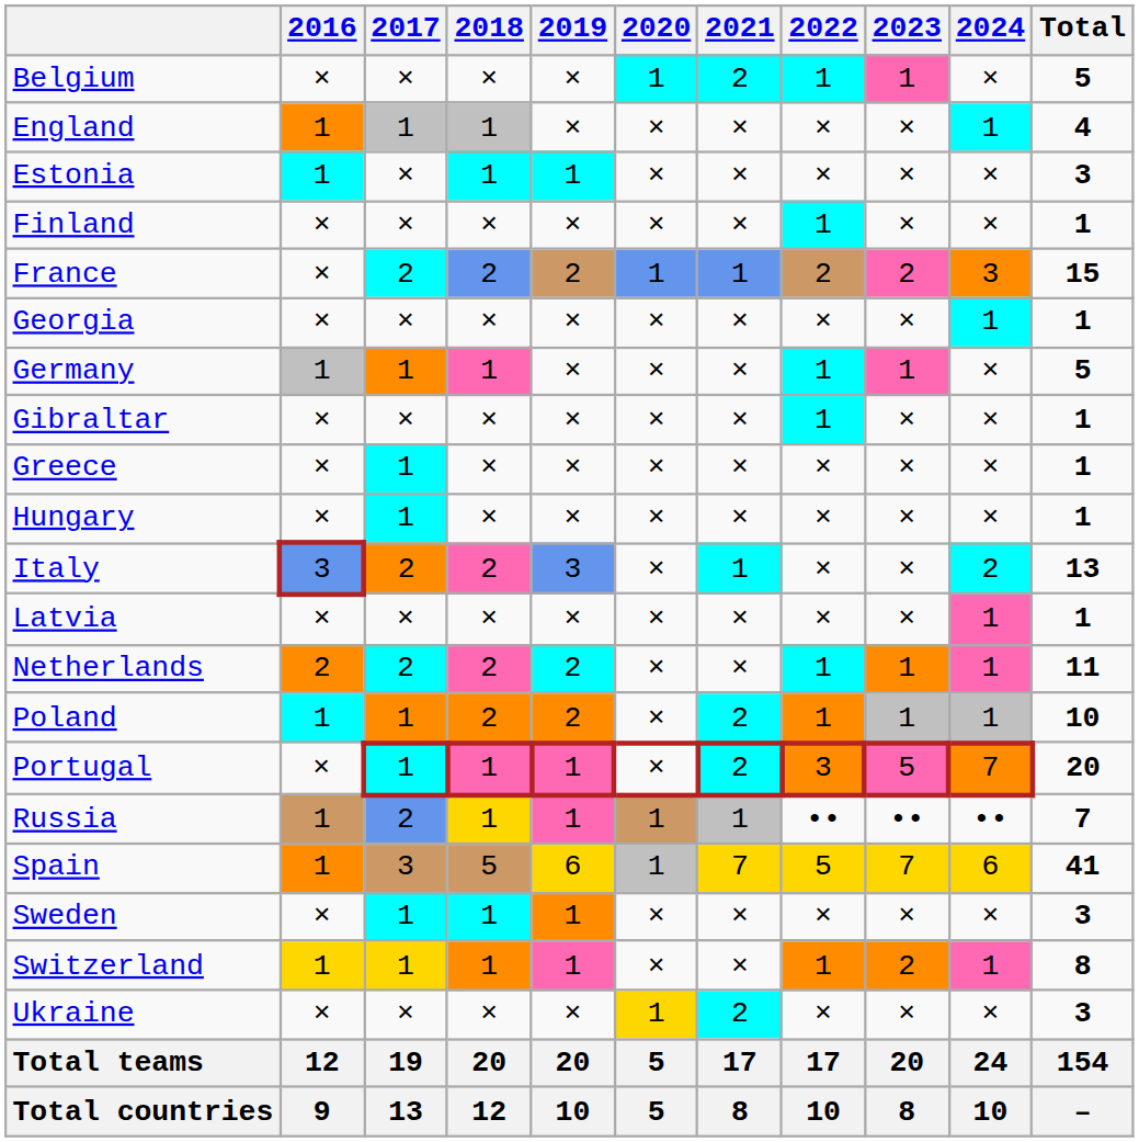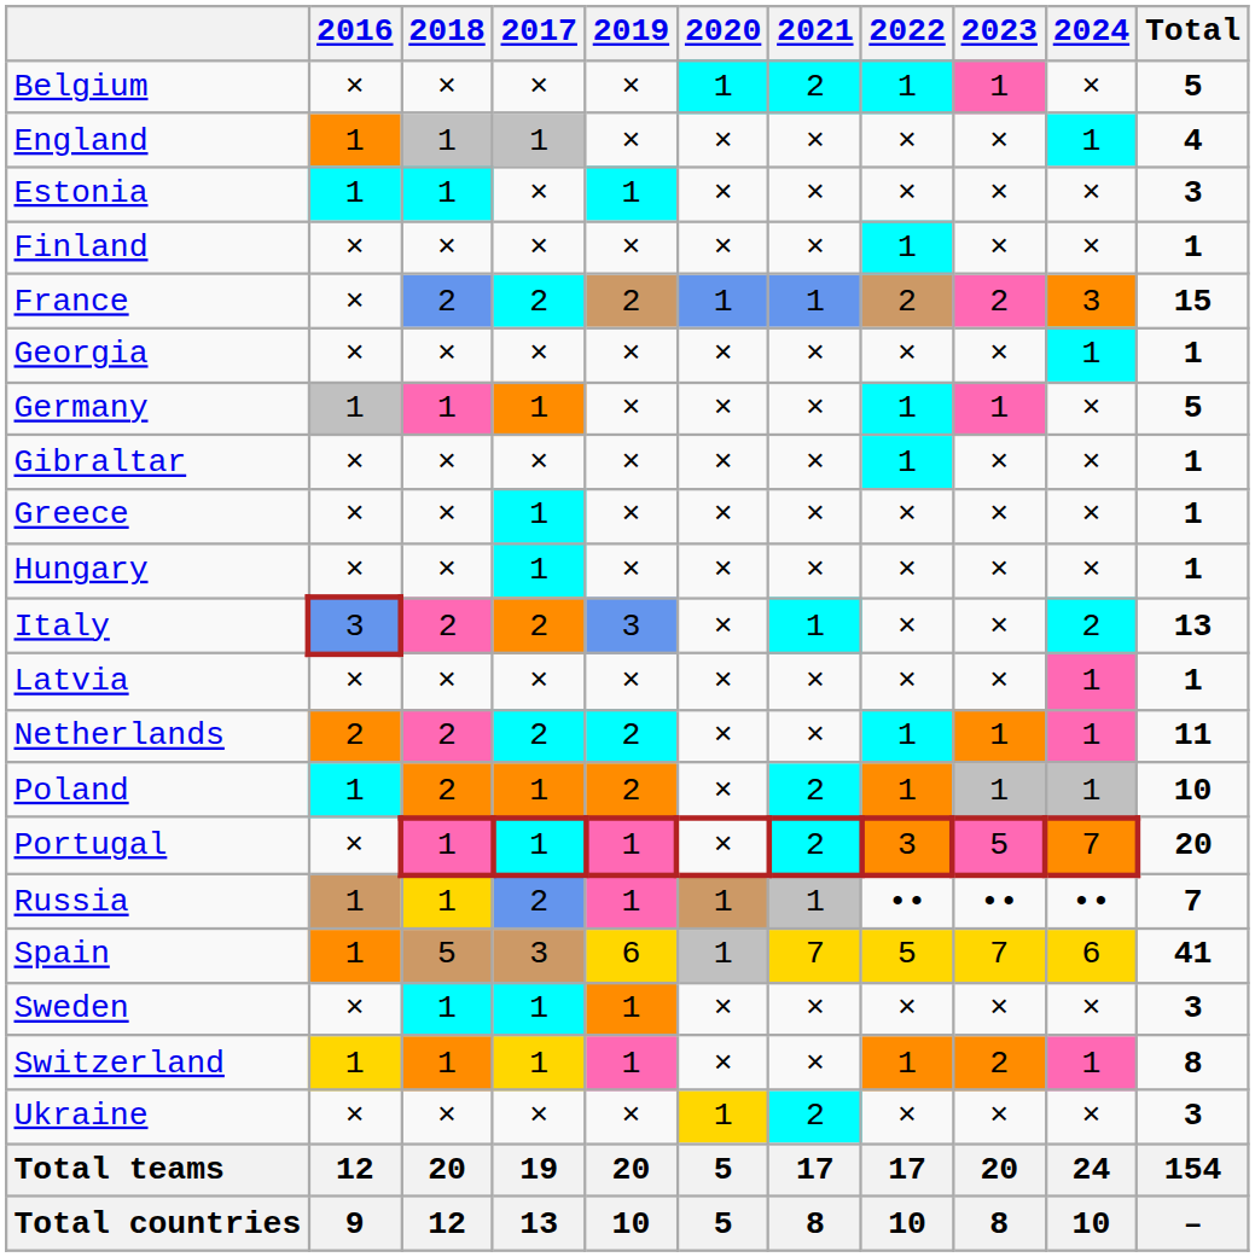 <table class="wikitable" style="text-align:center;font-size:90%;">
 <tr>
 <th></th>
 <th><a href='#'>2016</a></th>
+<th><a href='#'>2018</a></th>
 <th><a href='#'>2017</a></th>
-<th><a href='#'>2018</a></th>
 <th><a href='#'>2019</a></th>
 <th><a href='#'>2020</a></th>
 <th><a href='#'>2021</a></th>
 <th><a href='#'>2022</a></th>
 <th><a href='#'>2023</a></th>
 <th><a href='#'>2024</a></th>
 <th>Total</th>
 </tr>
 <tr>
 <td align=left> <a href='#'>Belgium</a></td>
 <td>×</td>
 <td>×</td>
 <td>×</td>
 <td>×</td>
 <td bgcolor=cyan>1</td>
 <td bgcolor=cyan>2</td>
 <td bgcolor=cyan>1</td>
 <td bgcolor=hotpink>1</td>
 <td>×</td>
 <td><strong>5</strong></td>
 </tr>
 <tr>
 <td align=left> <a href='#'>England</a></td>
 <td bgcolor=darkorange>1</td>
 <td bgcolor=silver>1</td>
 <td bgcolor=silver>1</td>
 <td>×</td>
 <td>×</td>
 <td>×</td>
 <td>×</td>
 <td>×</td>
 <td bgcolor=cyan>1</td>
 <td><strong>4</strong></td>
 </tr>
 <tr>
 <td align=left> <a href='#'>Estonia</a></td>
 <td bgcolor=cyan>1</td>
+<td bgcolor=cyan>1</td>
 <td>×</td>
-<td bgcolor=cyan>1</td>
 <td bgcolor=cyan>1</td>
 <td>×</td>
 <td>×</td>
 <td>×</td>
 <td>×</td>
 <td>×</td>
 <td><strong>3</strong></td>
 </tr>
 <tr>
 <td align=left> <a href='#'>Finland</a></td>
 <td>×</td>
 <td>×</td>
 <td>×</td>
 <td>×</td>
 <td>×</td>
 <td>×</td>
 <td bgcolor=cyan>1</td>
 <td>×</td>
 <td>×</td>
 <td><strong>1</strong></td>
 </tr>
 <tr>
 <td align=left> <a href='#'>France</a></td>
 <td>×</td>
+<td bgcolor=CornflowerBlue>2</td>
 <td bgcolor=cyan>2</td>
-<td bgcolor=CornflowerBlue>2</td>
 <td bgcolor=#c96>2</td>
 <td bgcolor=CornflowerBlue>1</td>
 <td bgcolor=CornflowerBlue>1</td>
 <td bgcolor=#c96>2</td>
 <td bgcolor=hotpink>2</td>
 <td bgcolor=darkorange>3</td>
 <td><strong>15</strong></td>
 </tr>
 <tr>
 <td align=left> <a href='#'>Georgia</a></td>
 <td>×</td>
 <td>×</td>
 <td>×</td>
 <td>×</td>
 <td>×</td>
 <td>×</td>
 <td>×</td>
 <td>×</td>
 <td bgcolor=cyan>1</td>
 <td><strong>1</strong></td>
 </tr>
 <tr>
 <td align=left> <a href='#'>Germany</a></td>
 <td bgcolor=silver>1</td>
+<td bgcolor=hotpink>1</td>
 <td bgcolor=darkorange>1</td>
-<td bgcolor=hotpink>1</td>
 <td>×</td>
 <td>×</td>
 <td>×</td>
 <td bgcolor=cyan>1</td>
 <td bgcolor=hotpink>1</td>
 <td>×</td>
 <td><strong>5</strong></td>
 </tr>
 <tr>
 <td align=left> <a href='#'>Gibraltar</a></td>
 <td>×</td>
 <td>×</td>
 <td>×</td>
 <td>×</td>
 <td>×</td>
 <td>×</td>
 <td bgcolor=cyan>1</td>
 <td>×</td>
 <td>×</td>
 <td><strong>1</strong></td>
 </tr>
 <tr>
 <td align=left> <a href='#'>Greece</a></td>
 <td>×</td>
+<td>×</td>
 <td bgcolor=cyan>1</td>
-<td>×</td>
 <td>×</td>
 <td>×</td>
 <td>×</td>
 <td>×</td>
 <td>×</td>
 <td>×</td>
 <td><strong>1</strong></td>
 </tr>
 <tr>
 <td align=left> <a href='#'>Hungary</a></td>
 <td>×</td>
+<td>×</td>
 <td bgcolor=cyan>1</td>
-<td>×</td>
 <td>×</td>
 <td>×</td>
 <td>×</td>
 <td>×</td>
 <td>×</td>
 <td>×</td>
 <td><strong>1</strong></td>
 </tr>
 <tr>
 <td align=left> <a href='#'>Italy</a></td>
 <td bgcolor=CornflowerBlue style="border: 2.5px solid firebrick">3</td>
+<td bgcolor=hotpink>2</td>
 <td bgcolor=darkorange>2</td>
-<td bgcolor=hotpink>2</td>
 <td bgcolor=CornflowerBlue>3</td>
 <td>×</td>
 <td bgcolor=cyan>1</td>
 <td>×</td>
 <td>×</td>
 <td bgcolor=cyan>2</td>
 <td><strong>13</strong></td>
 </tr>
 <tr>
 <td align=left> <a href='#'>Latvia</a></td>
 <td>×</td>
 <td>×</td>
 <td>×</td>
 <td>×</td>
 <td>×</td>
 <td>×</td>
 <td>×</td>
 <td>×</td>
 <td bgcolor=hotpink>1</td>
 <td><strong>1</strong></td>
 </tr>
 <tr>
 <td align=left> <a href='#'>Netherlands</a></td>
 <td bgcolor=darkorange>2</td>
+<td bgcolor=hotpink>2</td>
 <td bgcolor=cyan>2</td>
-<td bgcolor=hotpink>2</td>
 <td bgcolor=cyan>2</td>
 <td>×</td>
 <td>×</td>
 <td bgcolor=cyan>1</td>
 <td bgcolor=darkorange>1</td>
 <td bgcolor=hotpink>1</td>
 <td><strong>11</strong></td>
 </tr>
 <tr>
 <td align=left> <a href='#'>Poland</a></td>
 <td bgcolor=cyan>1</td>
+<td bgcolor=darkorange>2</td>
 <td bgcolor=darkorange>1</td>
-<td bgcolor=darkorange>2</td>
 <td bgcolor=darkorange>2</td>
 <td>×</td>
 <td bgcolor=cyan>2</td>
 <td bgcolor=darkorange>1</td>
 <td bgcolor=silver>1</td>
 <td bgcolor=silver>1</td>
 <td><strong>10</strong></td>
 </tr>
 <tr>
 <td align=left> <a href='#'>Portugal</a></td>
 <td>×</td>
+<td bgcolor=hotpink style="border: 2.5px solid firebrick">1</td>
 <td bgcolor=cyan style="border: 2.5px solid firebrick">1</td>
-<td bgcolor=hotpink style="border: 2.5px solid firebrick">1</td>
 <td bgcolor=hotpink style="border: 2.5px solid firebrick">1</td>
 <td style="border: 2.5px solid firebrick">×</td>
 <td bgcolor=cyan style="border: 2.5px solid firebrick">2</td>
 <td bgcolor=darkorange style="border: 2.5px solid firebrick">3</td>
 <td bgcolor=hotpink style="border: 2.5px solid firebrick">5</td>
 <td bgcolor=darkorange style="border: 2.5px solid firebrick">7</td>
 <td><strong>20</strong></td>
 </tr>
 <tr>
 <td align=left> <a href='#'>Russia</a></td>
 <td bgcolor=#c96>1</td>
+<td bgcolor=gold>1</td>
 <td bgcolor=CornflowerBlue>2</td>
-<td bgcolor=gold>1</td>
 <td bgcolor=hotpink>1</td>
 <td bgcolor=#c96>1</td>
 <td bgcolor=silver>1</td>
 <td>••</td>
 <td>••</td>
 <td>••</td>
 <td><strong>7</strong></td>
 </tr>
 <tr>
 <td align=left> <a href='#'>Spain</a></td>
 <td bgcolor=darkorange>1</td>
+<td bgcolor=#c96>5</td>
 <td bgcolor=#c96>3</td>
-<td bgcolor=#c96>5</td>
 <td bgcolor=gold>6</td>
 <td bgcolor=silver>1</td>
 <td bgcolor=gold>7</td>
 <td bgcolor=gold>5</td>
 <td bgcolor=gold>7</td>
 <td bgcolor=gold>6</td>
 <td><strong>41</strong></td>
 </tr>
 <tr>
 <td align=left> <a href='#'>Sweden</a></td>
 <td>×</td>
 <td bgcolor=cyan>1</td>
 <td bgcolor=cyan>1</td>
 <td bgcolor=darkorange>1</td>
 <td>×</td>
 <td>×</td>
 <td>×</td>
 <td>×</td>
 <td>×</td>
 <td><strong>3</strong></td>
 </tr>
 <tr>
 <td align=left> <a href='#'>Switzerland</a></td>
 <td bgcolor=gold>1</td>
+<td bgcolor=darkorange>1</td>
 <td bgcolor=gold>1</td>
-<td bgcolor=darkorange>1</td>
 <td bgcolor=hotpink>1</td>
 <td>×</td>
 <td>×</td>
 <td bgcolor=darkorange>1</td>
 <td bgcolor=darkorange>2</td>
 <td bgcolor=hotpink>1</td>
 <td><strong>8</strong></td>
 </tr>
 <tr>
 <td align=left> <a href='#'>Ukraine</a></td>
 <td>×</td>
 <td>×</td>
 <td>×</td>
 <td>×</td>
 <td bgcolor=gold>1</td>
 <td bgcolor=cyan>2</td>
 <td>×</td>
 <td>×</td>
 <td>×</td>
 <td><strong>3</strong></td>
 </tr>
 <tr>
 <th style="text-align:left">Total teams</th>
 <th>12</th>
+<th>20</th>
 <th>19</th>
-<th>20</th>
 <th>20</th>
 <th>5</th>
 <th>17</th>
 <th>17</th>
 <th>20</th>
 <th>24</th>
 <th>154</th>
 </tr>
 <tr>
 <th style="text-align:left">Total countries</th>
 <th>9</th>
+<th>12</th>
 <th>13</th>
-<th>12</th>
 <th>10</th>
 <th>5</th>
 <th>8</th>
 <th>10</th>
 <th>8</th>
 <th>10</th>
 <th>–</th>
 </tr>
 </table>
